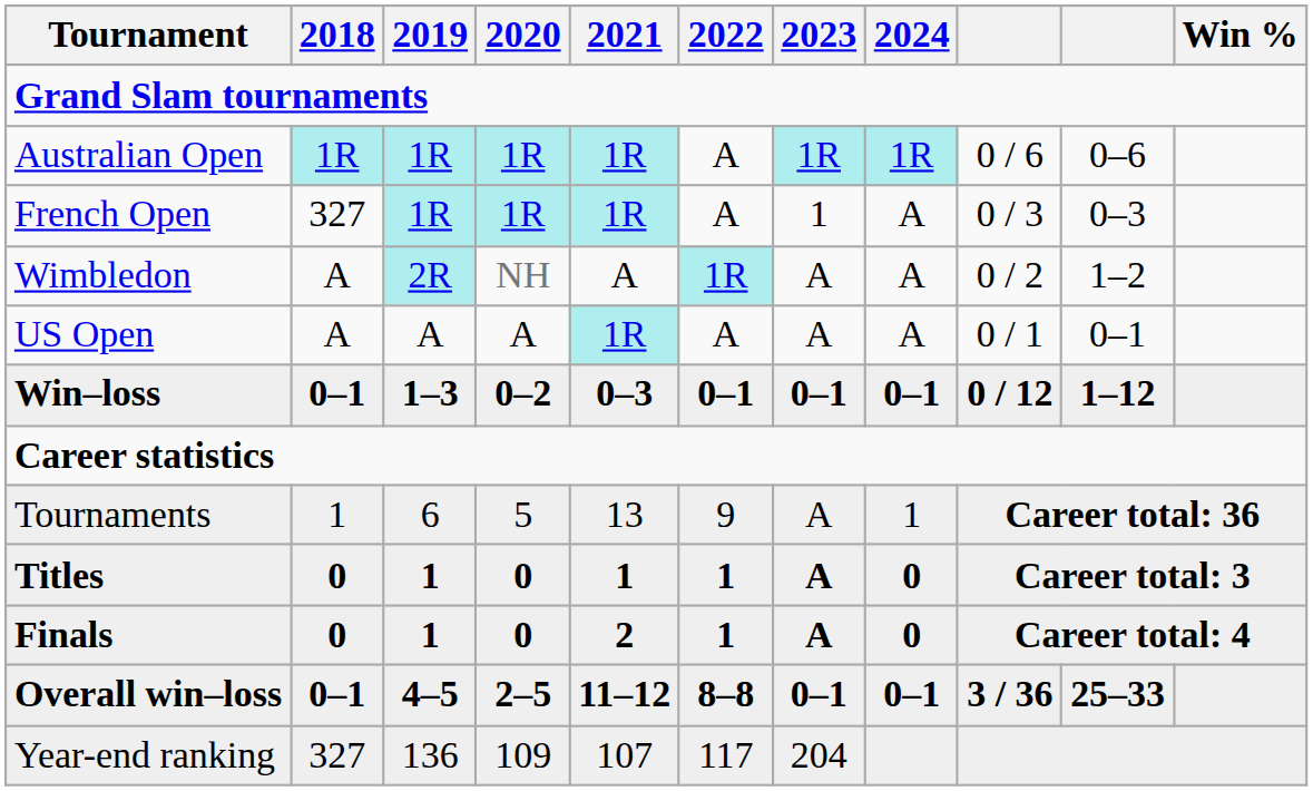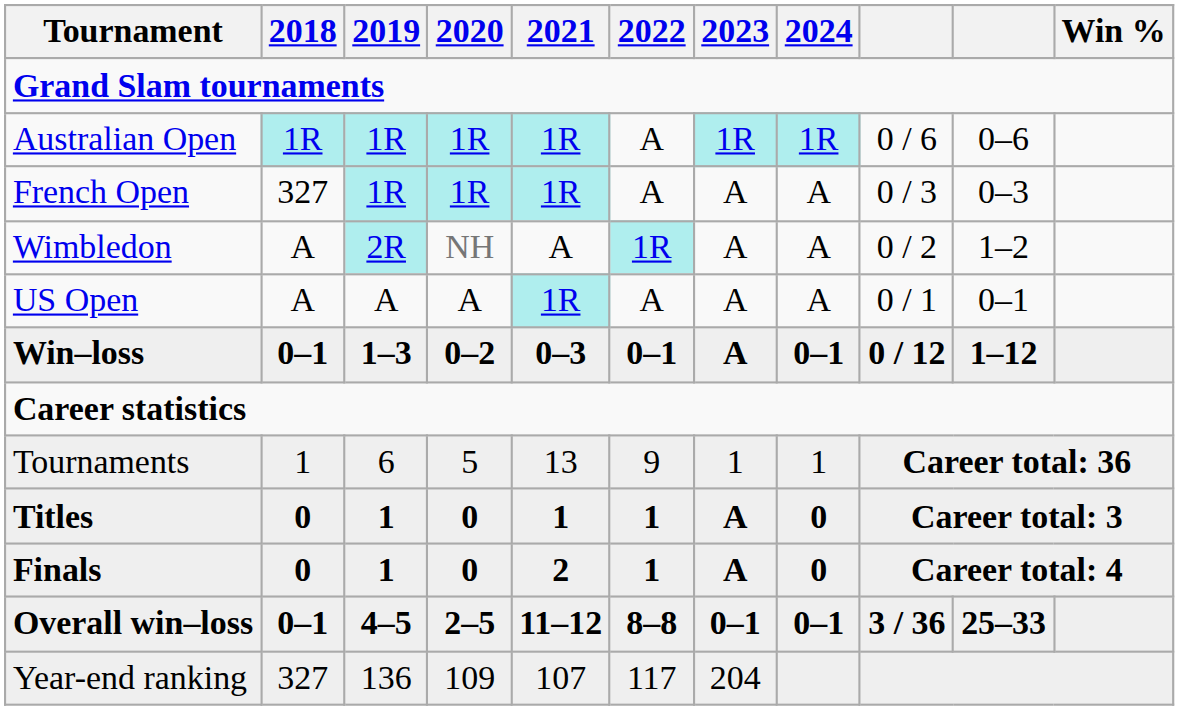 <table class="wikitable nowrap" style="text-align:center">
 <tr>
 <th>Tournament</th>
 <th><a href='#'>2018</a></th>
 <th><a href='#'>2019</a></th>
 <th><a href='#'>2020</a></th>
 <th><a href='#'>2021</a></th>
 <th><a href='#'>2022</a></th>
 <th><a href='#'>2023</a></th>
 <th><a href='#'>2024</a></th>
 <th></th>
 <th></th>
 <th>Win %</th>
 </tr>
 <tr>
 <td colspan="11" align="left"><strong><a href='#'>Grand Slam tournaments</a></strong></td>
 </tr>
 <tr>
 <td align="left"><a href='#'>Australian Open</a></td>
 <td bgcolor="afeeee"><a href='#'>1R</a></td>
 <td bgcolor="afeeee"><a href='#'>1R</a></td>
 <td bgcolor="afeeee"><a href='#'>1R</a></td>
 <td bgcolor="afeeee"><a href='#'>1R</a></td>
 <td>A</td>
 <td bgcolor="afeeee"><a href='#'>1R</a></td>
 <td bgcolor="afeeee"><a href='#'>1R</a></td>
 <td>0 / 6</td>
 <td>0–6</td>
 <td></td>
 </tr>
 <tr>
 <td align="left"><a href='#'>French Open</a></td>
 <td>327</td>
 <td bgcolor="afeeee"><a href='#'>1R</a></td>
 <td bgcolor="afeeee"><a href='#'>1R</a></td>
 <td style="background:#afeeee"><a href='#'>1R</a></td>
 <td>A</td>
-<td>1</td>
+<td>A</td>
 <td>A</td>
 <td>0 / 3</td>
 <td>0–3</td>
 <td></td>
 </tr>
 <tr>
 <td align="left"><a href='#'>Wimbledon</a></td>
 <td>A</td>
 <td bgcolor="afeeee"><a href='#'>2R</a></td>
 <td style="color:#767676">NH</td>
 <td>A</td>
 <td bgcolor="afeeee"><a href='#'>1R</a></td>
 <td>A</td>
 <td>A</td>
 <td>0 / 2</td>
 <td>1–2</td>
 <td></td>
 </tr>
 <tr>
 <td align="left"><a href='#'>US Open</a></td>
 <td>A</td>
 <td>A</td>
 <td>A</td>
 <td bgcolor="afeeee"><a href='#'>1R</a></td>
 <td>A</td>
 <td>A</td>
 <td>A</td>
 <td>0 / 1</td>
 <td>0–1</td>
 <td></td>
 </tr>
 <tr style="font-weight:bold;background:#efefef">
 <td style="text-align:left">Win–loss</td>
 <td>0–1</td>
 <td>1–3</td>
 <td>0–2</td>
 <td>0–3</td>
 <td>0–1</td>
-<td>0–1</td>
+<td>A</td>
 <td>0–1</td>
 <td>0 / 12</td>
 <td>1–12</td>
 <td></td>
 </tr>
 <tr>
 <td colspan="11" align="left"><strong>Career statistics</strong></td>
 </tr>
 <tr bgcolor=efefef>
 <td style="text-align:left">Tournaments</td>
 <td>1</td>
 <td>6</td>
 <td>5</td>
 <td>13</td>
 <td>9</td>
-<td>A</td>
+<td>1</td>
 <td>1</td>
 <td colspan="3"><strong>Career total: 36</strong></td>
 </tr>
 <tr style="font-weight:bold;background:#efefef">
 <td style="text-align:left">Titles</td>
 <td>0</td>
 <td>1</td>
 <td>0</td>
 <td>1</td>
 <td>1</td>
 <td>A</td>
 <td>0</td>
 <td colspan="3">Career total: 3</td>
 </tr>
 <tr style="font-weight:bold;background:#efefef">
 <td style="text-align:left">Finals</td>
 <td>0</td>
 <td>1</td>
 <td>0</td>
 <td>2</td>
 <td>1</td>
 <td>A</td>
 <td>0</td>
 <td colspan="3">Career total: 4</td>
 </tr>
 <tr style="font-weight:bold;background:#efefef">
 <td style="text-align:left">Overall win–loss</td>
 <td>0–1</td>
 <td>4–5</td>
 <td>2–5</td>
 <td>11–12</td>
 <td>8–8</td>
 <td>0–1</td>
 <td>0–1</td>
 <td>3 / 36</td>
 <td>25–33</td>
 <td></td>
 </tr>
 <tr bgcolor=efefef>
 <td style="text-align:left">Year-end ranking</td>
 <td>327</td>
 <td>136</td>
 <td>109</td>
 <td>107</td>
 <td>117</td>
 <td>204</td>
 <td></td>
 <td colspan="3"></td>
 </tr>
 </table>
